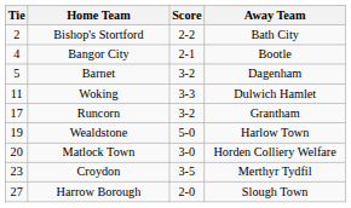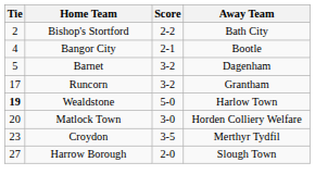 <table class="wikitable" style="text-align:center;">
 <tr>
 <th width=20>Tie</th>
 <th width=175>Home Team</th>
 <th width=20>Score</th>
 <th width=175>Away Team</th>
 </tr>
 <tr>
 <td>2</td>
 <td>Bishop's Stortford</td>
 <td>2-2</td>
 <td>Bath City</td>
 </tr>
 <tr>
 <td>4</td>
 <td>Bangor City</td>
 <td>2-1</td>
 <td>Bootle</td>
 </tr>
 <tr>
 <td>5</td>
 <td>Barnet</td>
 <td>3-2</td>
 <td>Dagenham</td>
 </tr>
 <tr>
-<td>11</td>
-<td>Woking</td>
-<td>3-3</td>
-<td>Dulwich Hamlet</td>
-</tr>
-<tr>
 <td>17</td>
 <td>Runcorn</td>
 <td>3-2</td>
 <td>Grantham</td>
 </tr>
 <tr>
-<td>19</td>
+<td><strong>19</strong></td>
 <td>Wealdstone</td>
 <td>5-0</td>
 <td>Harlow Town</td>
 </tr>
 <tr>
 <td>20</td>
 <td>Matlock Town</td>
 <td>3-0</td>
 <td>Horden Colliery Welfare</td>
 </tr>
 <tr>
 <td>23</td>
 <td>Croydon</td>
 <td>3-5</td>
 <td>Merthyr Tydfil</td>
 </tr>
 <tr>
 <td>27</td>
 <td>Harrow Borough</td>
 <td>2-0</td>
 <td>Slough Town</td>
 </tr>
 </table>
